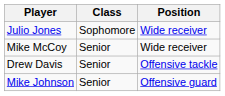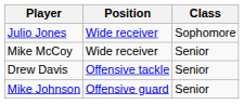 <table class="wikitable">
 <tr>
 <th>Player</th>
+<th>Position</th>
 <th>Class</th>
-<th>Position</th>
 </tr>
 <tr>
 <td><a href='#'>Julio Jones</a></td>
+<td><a href='#'>Wide receiver</a></td>
 <td>Sophomore</td>
-<td><a href='#'>Wide receiver</a></td>
 </tr>
 <tr>
 <td>Mike McCoy</td>
+<td>Wide receiver</td>
 <td>Senior</td>
-<td>Wide receiver</td>
 </tr>
 <tr>
 <td>Drew Davis</td>
+<td><a href='#'>Offensive tackle</a></td>
 <td>Senior</td>
-<td><a href='#'>Offensive tackle</a></td>
 </tr>
 <tr>
 <td><a href='#'>Mike Johnson</a></td>
+<td><a href='#'>Offensive guard</a></td>
 <td>Senior</td>
-<td><a href='#'>Offensive guard</a></td>
 </tr>
 </table>
